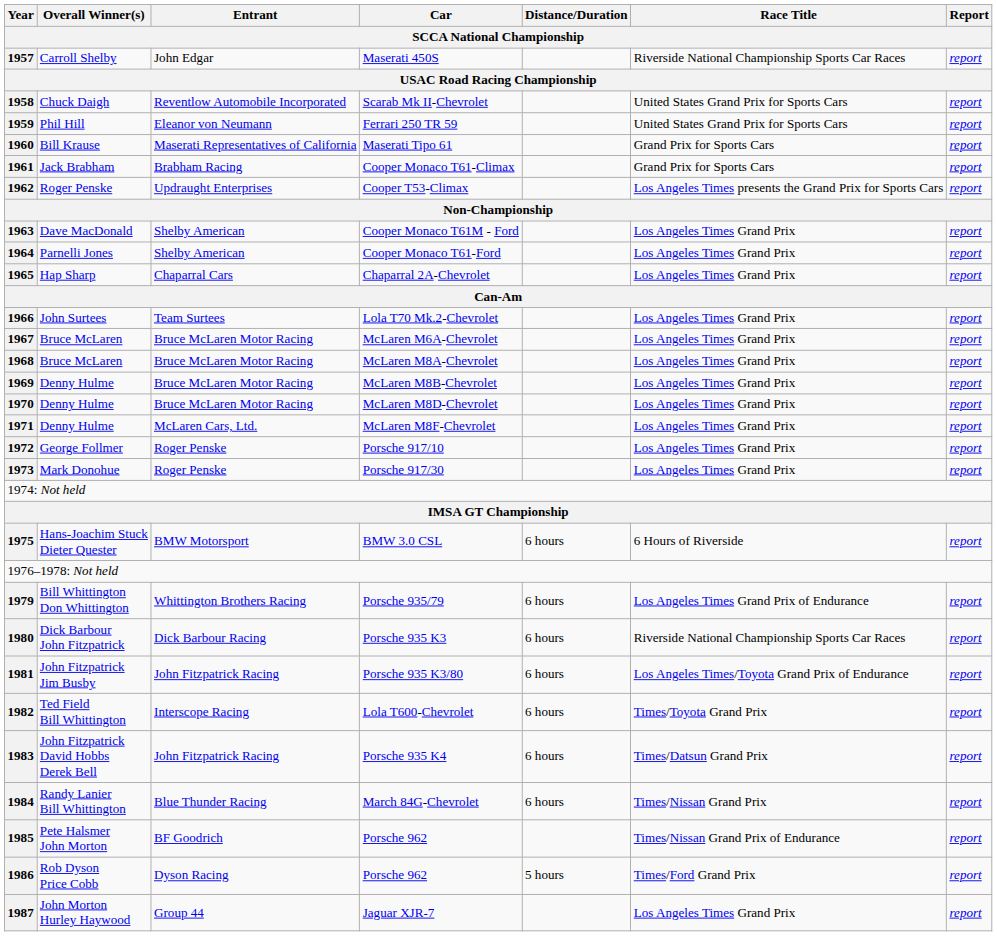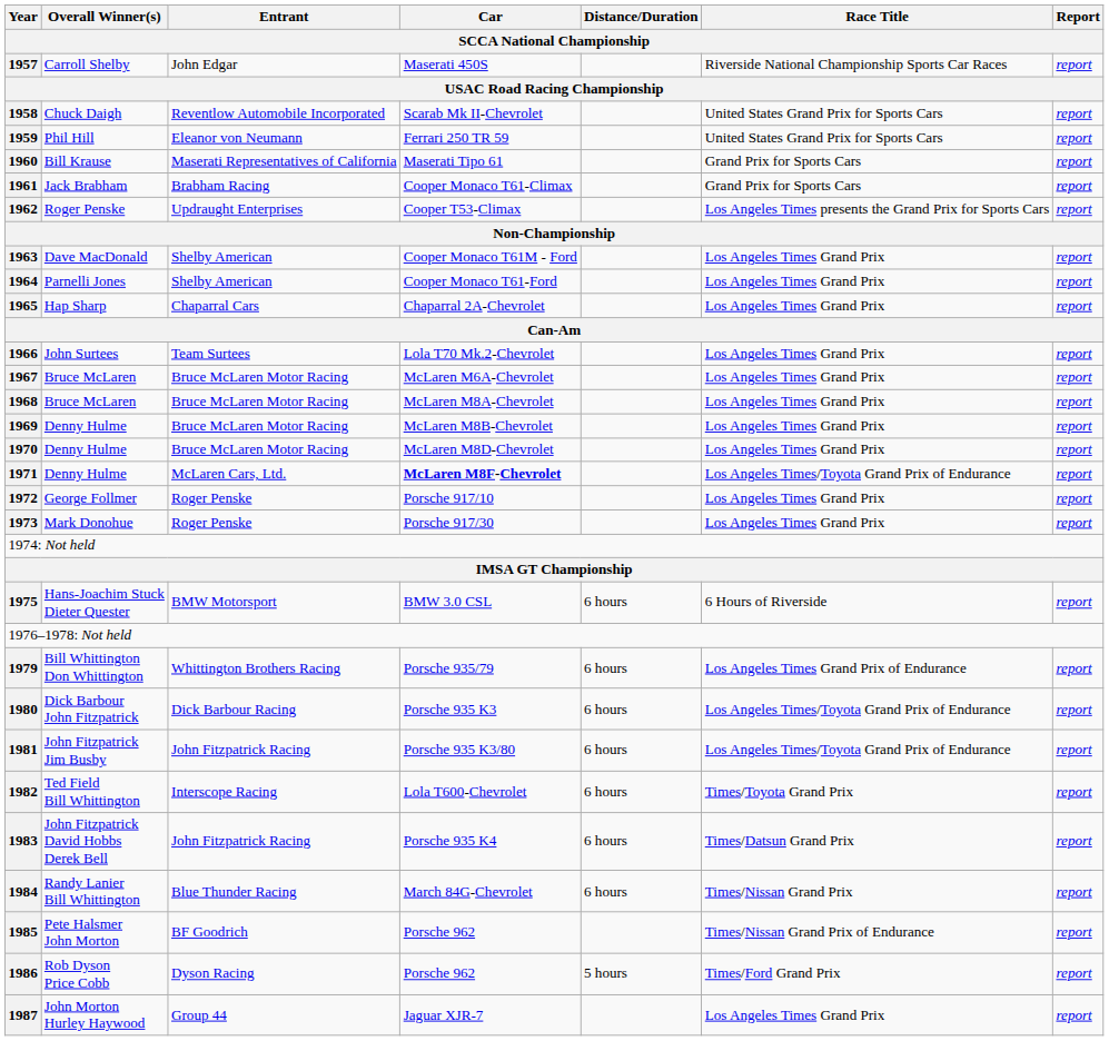 <table class="wikitable" style="font-size: 90%;">
 <tr>
 <th>Year</th>
 <th>Overall Winner(s)</th>
 <th>Entrant</th>
 <th>Car</th>
 <th>Distance/Duration</th>
 <th>Race Title</th>
 <th>Report</th>
 </tr>
 <tr>
 <th colspan=7>SCCA National Championship</th>
 </tr>
 <tr>
 <th>1957</th>
 <td> <a href='#'>Carroll Shelby</a></td>
 <td>John Edgar</td>
 <td><a href='#'>Maserati 450S</a></td>
 <td></td>
 <td>Riverside National Championship Sports Car Races</td>
 <td><em><a href='#'>report</a></em></td>
 </tr>
 <tr>
 <th colspan=7>USAC Road Racing Championship</th>
 </tr>
 <tr>
 <th>1958</th>
 <td> <a href='#'>Chuck Daigh</a></td>
 <td><a href='#'>Reventlow Automobile Incorporated</a></td>
 <td><a href='#'>Scarab Mk II</a>-<a href='#'>Chevrolet</a></td>
 <td></td>
 <td>United States Grand Prix for Sports Cars</td>
 <td><em><a href='#'>report</a></em></td>
 </tr>
 <tr>
 <th>1959</th>
 <td> <a href='#'>Phil Hill</a></td>
 <td><a href='#'>Eleanor von Neumann</a></td>
 <td><a href='#'>Ferrari 250 TR 59</a></td>
 <td></td>
 <td>United States Grand Prix for Sports Cars</td>
 <td><em><a href='#'>report</a></em></td>
 </tr>
 <tr>
 <th>1960</th>
 <td> <a href='#'>Bill Krause</a></td>
 <td><a href='#'>Maserati Representatives of California</a></td>
 <td><a href='#'>Maserati Tipo 61</a></td>
 <td></td>
 <td>Grand Prix for Sports Cars</td>
 <td><em><a href='#'>report</a></em></td>
 </tr>
 <tr>
 <th>1961</th>
 <td> <a href='#'>Jack Brabham</a></td>
 <td><a href='#'>Brabham Racing</a></td>
 <td><a href='#'>Cooper Monaco T61</a>-<a href='#'>Climax</a></td>
 <td></td>
 <td>Grand Prix for Sports Cars</td>
 <td><em><a href='#'>report</a></em></td>
 </tr>
 <tr>
 <th>1962</th>
 <td> <a href='#'>Roger Penske</a></td>
 <td><a href='#'>Updraught Enterprises</a></td>
 <td><a href='#'>Cooper T53</a>-<a href='#'>Climax</a></td>
 <td></td>
 <td><a href='#'>Los Angeles Times</a> presents the Grand Prix for Sports Cars</td>
 <td><em><a href='#'>report</a></em></td>
 </tr>
 <tr>
 <th colspan=7>Non-Championship</th>
 </tr>
 <tr>
 <th>1963</th>
 <td> <a href='#'>Dave MacDonald</a></td>
 <td><a href='#'>Shelby American</a></td>
 <td><a href='#'>Cooper Monaco T61M</a> - <a href='#'>Ford</a></td>
 <td></td>
 <td><a href='#'>Los Angeles Times</a> Grand Prix</td>
 <td><em><a href='#'>report</a></em></td>
 </tr>
 <tr>
 <th>1964</th>
 <td> <a href='#'>Parnelli Jones</a></td>
 <td><a href='#'>Shelby American</a></td>
 <td><a href='#'>Cooper Monaco T61</a>-<a href='#'>Ford</a></td>
 <td></td>
 <td><a href='#'>Los Angeles Times</a> Grand Prix</td>
 <td><em><a href='#'>report</a></em></td>
 </tr>
 <tr>
 <th>1965</th>
 <td> <a href='#'>Hap Sharp</a></td>
 <td><a href='#'>Chaparral Cars</a></td>
 <td><a href='#'>Chaparral 2A</a>-<a href='#'>Chevrolet</a></td>
 <td></td>
 <td><a href='#'>Los Angeles Times</a> Grand Prix</td>
 <td><em><a href='#'>report</a></em></td>
 </tr>
 <tr>
 <th colspan=7>Can-Am</th>
 </tr>
 <tr>
 <th>1966</th>
 <td> <a href='#'>John Surtees</a></td>
 <td><a href='#'>Team Surtees</a></td>
 <td><a href='#'>Lola T70 Mk.2</a>-<a href='#'>Chevrolet</a></td>
 <td></td>
 <td><a href='#'>Los Angeles Times</a> Grand Prix</td>
 <td><em><a href='#'>report</a></em></td>
 </tr>
 <tr>
 <th>1967</th>
 <td> <a href='#'>Bruce McLaren</a></td>
 <td><a href='#'>Bruce McLaren Motor Racing</a></td>
 <td><a href='#'>McLaren M6A</a>-<a href='#'>Chevrolet</a></td>
 <td></td>
 <td><a href='#'>Los Angeles Times</a> Grand Prix</td>
 <td><em><a href='#'>report</a></em></td>
 </tr>
 <tr>
 <th>1968</th>
 <td> <a href='#'>Bruce McLaren</a></td>
 <td><a href='#'>Bruce McLaren Motor Racing</a></td>
 <td><a href='#'>McLaren M8A</a>-<a href='#'>Chevrolet</a></td>
 <td></td>
 <td><a href='#'>Los Angeles Times</a> Grand Prix</td>
 <td><em><a href='#'>report</a></em></td>
 </tr>
 <tr>
 <th>1969</th>
 <td> <a href='#'>Denny Hulme</a></td>
 <td><a href='#'>Bruce McLaren Motor Racing</a></td>
 <td><a href='#'>McLaren M8B</a>-<a href='#'>Chevrolet</a></td>
 <td></td>
 <td><a href='#'>Los Angeles Times</a> Grand Prix</td>
 <td><em><a href='#'>report</a></em></td>
 </tr>
 <tr>
 <th>1970</th>
 <td> <a href='#'>Denny Hulme</a></td>
 <td><a href='#'>Bruce McLaren Motor Racing</a></td>
 <td><a href='#'>McLaren M8D</a>-<a href='#'>Chevrolet</a></td>
 <td></td>
 <td><a href='#'>Los Angeles Times</a> Grand Prix</td>
 <td><em><a href='#'>report</a></em></td>
 </tr>
 <tr>
 <th>1971</th>
 <td> <a href='#'>Denny Hulme</a></td>
 <td><a href='#'>McLaren Cars, Ltd.</a></td>
-<td><a href='#'>McLaren M8F</a>-<a href='#'>Chevrolet</a></td>
+<td><strong><a href='#'>McLaren M8F</a>-<a href='#'>Chevrolet</a></strong></td>
 <td></td>
-<td><a href='#'>Los Angeles Times</a> Grand Prix</td>
+<td><a href='#'>Los Angeles Times</a>/<a href='#'>Toyota</a> Grand Prix of Endurance</td>
 <td><em><a href='#'>report</a></em></td>
 </tr>
 <tr>
 <th>1972</th>
 <td> <a href='#'>George Follmer</a></td>
 <td><a href='#'>Roger Penske</a></td>
 <td><a href='#'>Porsche 917/10</a></td>
 <td></td>
 <td><a href='#'>Los Angeles Times</a> Grand Prix</td>
 <td><em><a href='#'>report</a></em></td>
 </tr>
 <tr>
 <th>1973</th>
 <td> <a href='#'>Mark Donohue</a></td>
 <td><a href='#'>Roger Penske</a></td>
 <td><a href='#'>Porsche 917/30</a></td>
 <td></td>
 <td><a href='#'>Los Angeles Times</a> Grand Prix</td>
 <td><em><a href='#'>report</a></em></td>
 </tr>
 <tr>
 <td colspan=7>1974: <em>Not held</em></td>
 </tr>
 <tr>
 <th colspan=7>IMSA GT Championship</th>
 </tr>
 <tr>
 <th>1975</th>
 <td> <a href='#'>Hans-Joachim Stuck</a><br> <a href='#'>Dieter Quester</a></td>
 <td><a href='#'>BMW Motorsport</a></td>
 <td><a href='#'>BMW 3.0 CSL</a></td>
 <td>6 hours</td>
 <td>6 Hours of Riverside</td>
 <td><em><a href='#'>report</a></em></td>
 </tr>
 <tr>
 <td colspan=7>1976–1978: <em>Not held</em></td>
 </tr>
 <tr>
 <th>1979</th>
 <td> <a href='#'>Bill Whittington</a><br> <a href='#'>Don Whittington</a></td>
 <td><a href='#'>Whittington Brothers Racing</a></td>
 <td><a href='#'>Porsche 935/79</a></td>
 <td>6 hours</td>
 <td><a href='#'>Los Angeles Times</a> Grand Prix of Endurance</td>
 <td><em><a href='#'>report</a></em></td>
 </tr>
 <tr>
 <th>1980</th>
 <td> <a href='#'>Dick Barbour</a><br> <a href='#'>John Fitzpatrick</a></td>
 <td><a href='#'>Dick Barbour Racing</a></td>
 <td><a href='#'>Porsche 935 K3</a></td>
 <td>6 hours</td>
-<td>Riverside National Championship Sports Car Races</td>
+<td><a href='#'>Los Angeles Times</a>/<a href='#'>Toyota</a> Grand Prix of Endurance</td>
 <td><em><a href='#'>report</a></em></td>
 </tr>
 <tr>
 <th>1981</th>
 <td> <a href='#'>John Fitzpatrick</a><br> <a href='#'>Jim Busby</a></td>
 <td><a href='#'>John Fitzpatrick Racing</a></td>
 <td><a href='#'>Porsche 935 K3/80</a></td>
 <td>6 hours</td>
 <td><a href='#'>Los Angeles Times</a>/<a href='#'>Toyota</a> Grand Prix of Endurance</td>
 <td><em><a href='#'>report</a></em></td>
 </tr>
 <tr>
 <th>1982</th>
 <td> <a href='#'>Ted Field</a><br> <a href='#'>Bill Whittington</a></td>
 <td><a href='#'>Interscope Racing</a></td>
 <td><a href='#'>Lola T600</a>-<a href='#'>Chevrolet</a></td>
 <td>6 hours</td>
 <td><a href='#'>Times</a>/<a href='#'>Toyota</a> Grand Prix</td>
 <td><em><a href='#'>report</a></em></td>
 </tr>
 <tr>
 <th>1983</th>
 <td> <a href='#'>John Fitzpatrick</a><br> <a href='#'>David Hobbs</a><br> <a href='#'>Derek Bell</a></td>
 <td><a href='#'>John Fitzpatrick Racing</a></td>
 <td><a href='#'>Porsche 935 K4</a></td>
 <td>6 hours</td>
 <td><a href='#'>Times</a>/<a href='#'>Datsun</a> Grand Prix</td>
 <td><em><a href='#'>report</a></em></td>
 </tr>
 <tr>
 <th>1984</th>
 <td> <a href='#'>Randy Lanier</a><br> <a href='#'>Bill Whittington</a></td>
 <td><a href='#'>Blue Thunder Racing</a></td>
 <td><a href='#'>March 84G</a>-<a href='#'>Chevrolet</a></td>
 <td>6 hours</td>
 <td><a href='#'>Times</a>/<a href='#'>Nissan</a> Grand Prix</td>
 <td><em><a href='#'>report</a></em></td>
 </tr>
 <tr>
 <th>1985</th>
 <td> <a href='#'>Pete Halsmer</a><br> <a href='#'>John Morton</a></td>
 <td><a href='#'>BF Goodrich</a></td>
 <td><a href='#'>Porsche 962</a></td>
 <td></td>
 <td><a href='#'>Times</a>/<a href='#'>Nissan</a> Grand Prix of Endurance</td>
 <td><em><a href='#'>report</a></em></td>
 </tr>
 <tr>
 <th>1986</th>
 <td> <a href='#'>Rob Dyson</a><br> <a href='#'>Price Cobb</a></td>
 <td><a href='#'>Dyson Racing</a></td>
 <td><a href='#'>Porsche 962</a></td>
 <td>5 hours</td>
 <td><a href='#'>Times</a>/<a href='#'>Ford</a> Grand Prix</td>
 <td><em><a href='#'>report</a></em></td>
 </tr>
 <tr>
 <th>1987</th>
 <td> <a href='#'>John Morton</a><br> <a href='#'>Hurley Haywood</a></td>
 <td><a href='#'>Group 44</a></td>
 <td><a href='#'>Jaguar XJR-7</a></td>
 <td></td>
 <td><a href='#'>Los Angeles Times</a> Grand Prix</td>
 <td><em><a href='#'>report</a></em></td>
 </tr>
 </table>
